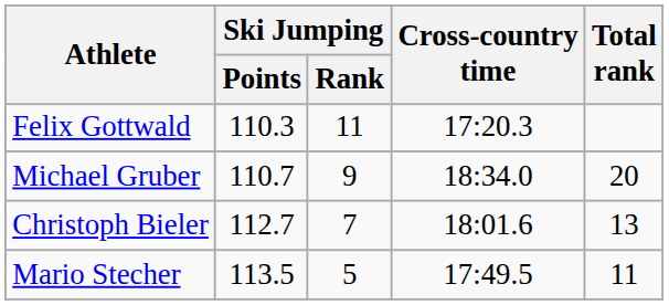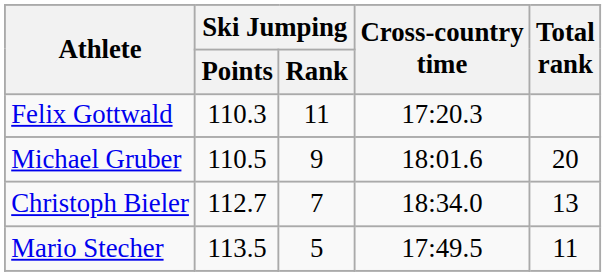 <table class="wikitable" style="font-size:90%">
 <tr>
 <th rowspan="2">Athlete</th>
 <th colspan="2">Ski Jumping</th>
 <th rowspan="2">Cross-country <br> time</th>
 <th rowspan="2">Total <br> rank</th>
 </tr>
 <tr>
 <th>Points</th>
 <th>Rank</th>
 </tr>
 <tr>
 <td><a href='#'>Felix Gottwald</a></td>
 <td align="center">110.3</td>
 <td align="center">11</td>
 <td align="center">17:20.3</td>
 <td align="center"></td>
 </tr>
 <tr>
 <td><a href='#'>Michael Gruber</a></td>
-<td align="center">110.7</td>
+<td align="center">110.5</td>
 <td align="center">9</td>
-<td align="center">18:34.0</td>
+<td align="center">18:01.6</td>
 <td align="center">20</td>
 </tr>
 <tr>
 <td><a href='#'>Christoph Bieler</a></td>
 <td align="center">112.7</td>
 <td align="center">7</td>
-<td align="center">18:01.6</td>
+<td align="center">18:34.0</td>
 <td align="center">13</td>
 </tr>
 <tr>
 <td><a href='#'>Mario Stecher</a></td>
 <td align="center">113.5</td>
 <td align="center">5</td>
 <td align="center">17:49.5</td>
 <td align="center">11</td>
 </tr>
 </table>
